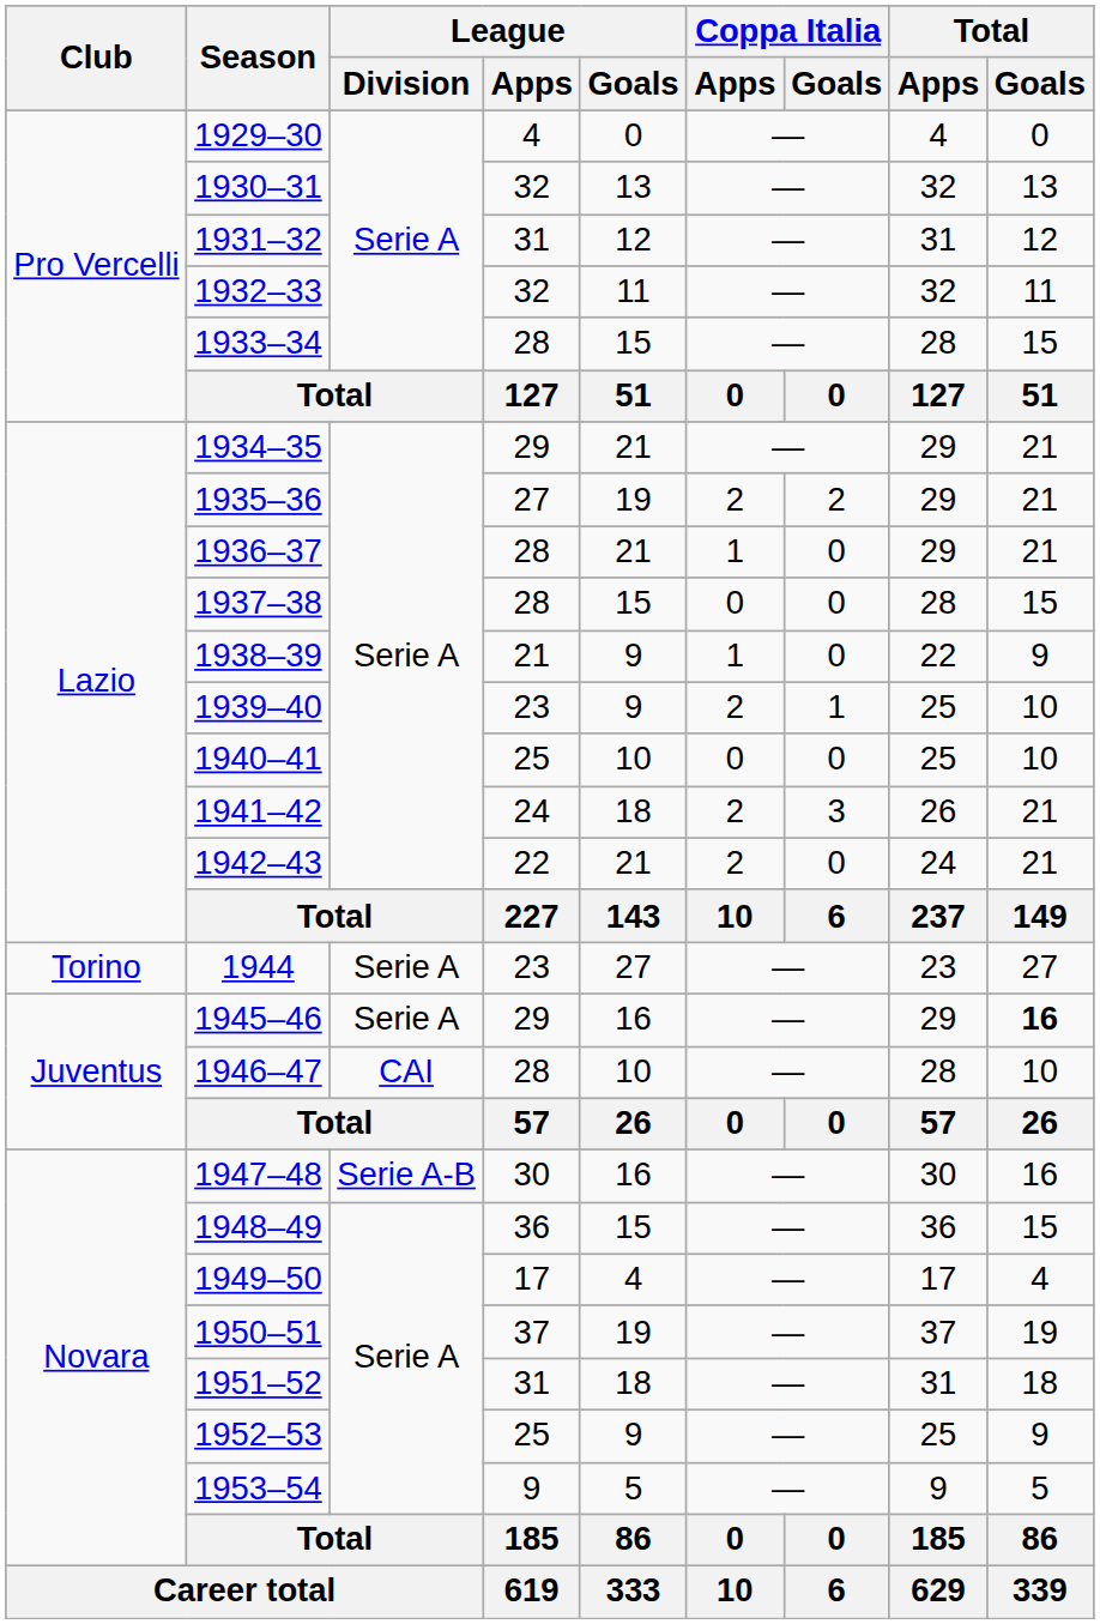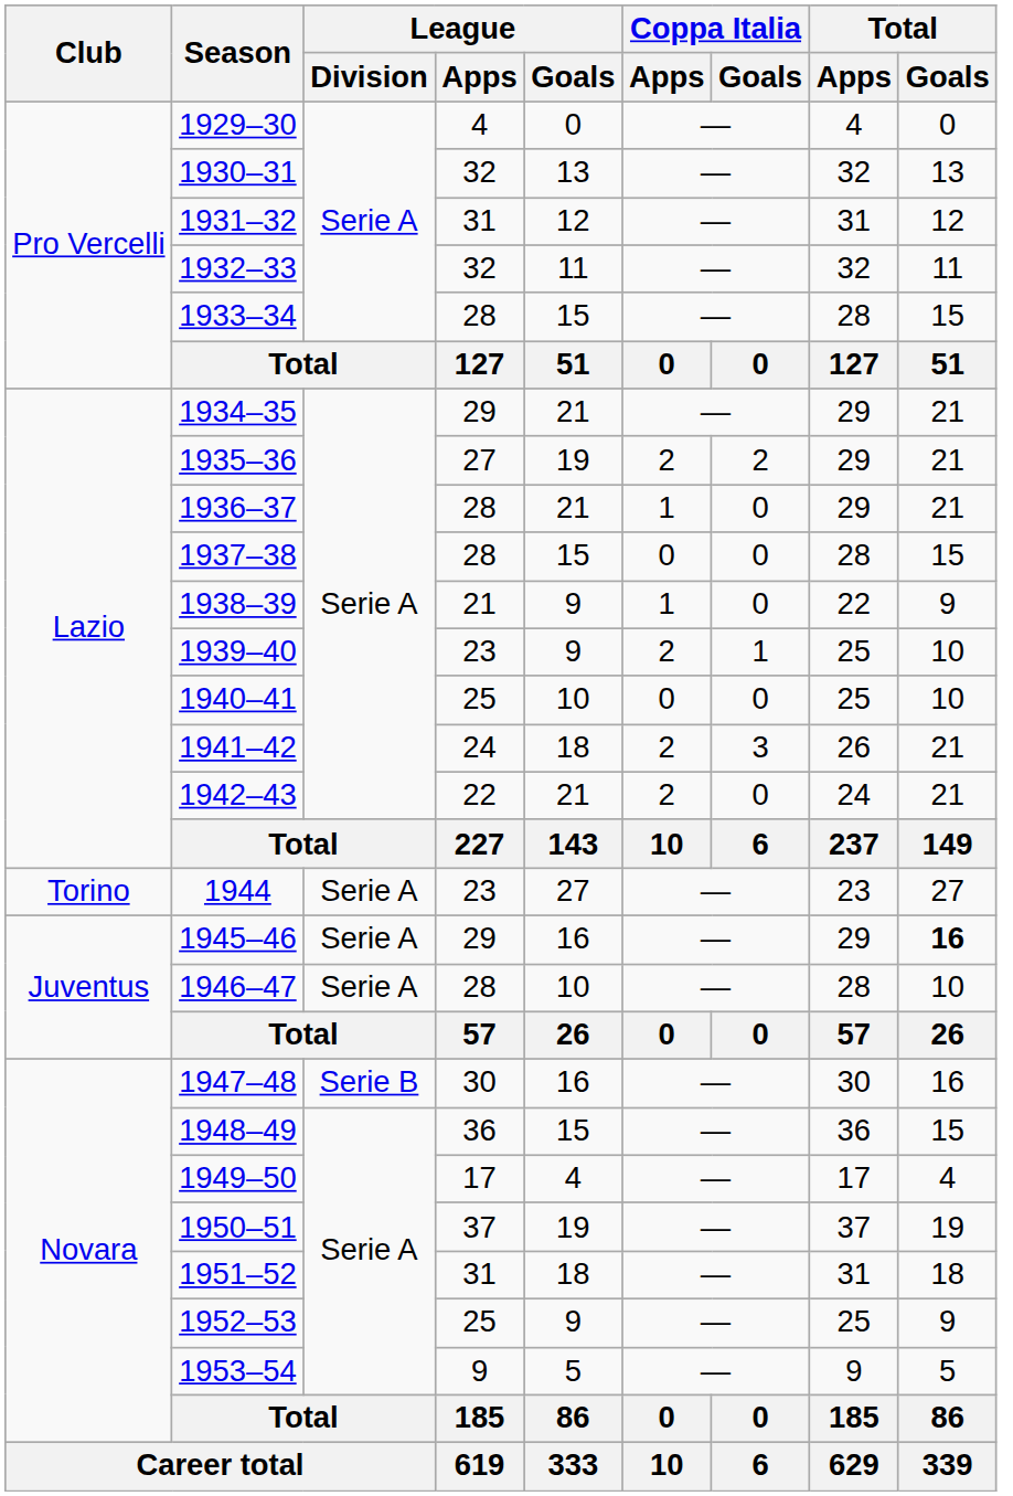 <table class="wikitable" style="text-align:center">
 <tr>
 <th rowspan="2">Club</th>
 <th rowspan="2">Season</th>
 <th colspan="3">League</th>
 <th colspan="2"><a href='#'>Coppa Italia</a></th>
 <th colspan="2">Total</th>
 </tr>
 <tr>
 <th>Division</th>
 <th>Apps</th>
 <th>Goals</th>
 <th>Apps</th>
 <th>Goals</th>
 <th>Apps</th>
 <th>Goals</th>
 </tr>
 <tr>
 <td rowspan="6"><a href='#'>Pro Vercelli</a></td>
 <td><a href='#'>1929–30</a></td>
 <td rowspan="5"><a href='#'>Serie A</a></td>
 <td>4</td>
 <td>0</td>
 <td colspan="2">—</td>
 <td>4</td>
 <td>0</td>
 </tr>
 <tr>
 <td><a href='#'>1930–31</a></td>
 <td>32</td>
 <td>13</td>
 <td colspan="2">—</td>
 <td>32</td>
 <td>13</td>
 </tr>
 <tr>
 <td><a href='#'>1931–32</a></td>
 <td>31</td>
 <td>12</td>
 <td colspan="2">—</td>
 <td>31</td>
 <td>12</td>
 </tr>
 <tr>
 <td><a href='#'>1932–33</a></td>
 <td>32</td>
 <td>11</td>
 <td colspan="2">—</td>
 <td>32</td>
 <td>11</td>
 </tr>
 <tr>
 <td><a href='#'>1933–34</a></td>
 <td>28</td>
 <td>15</td>
 <td colspan="2">—</td>
 <td>28</td>
 <td>15</td>
 </tr>
 <tr>
 <th colspan="2">Total</th>
 <th>127</th>
 <th>51</th>
 <th>0</th>
 <th>0</th>
 <th>127</th>
 <th>51</th>
 </tr>
 <tr>
 <td rowspan="10"><a href='#'>Lazio</a></td>
 <td><a href='#'>1934–35</a></td>
 <td rowspan="9">Serie A</td>
 <td>29</td>
 <td>21</td>
 <td colspan="2">—</td>
 <td>29</td>
 <td>21</td>
 </tr>
 <tr>
 <td><a href='#'>1935–36</a></td>
 <td>27</td>
 <td>19</td>
 <td>2</td>
 <td>2</td>
 <td>29</td>
 <td>21</td>
 </tr>
 <tr>
 <td><a href='#'>1936–37</a></td>
 <td>28</td>
 <td>21</td>
 <td>1</td>
 <td>0</td>
 <td>29</td>
 <td>21</td>
 </tr>
 <tr>
 <td><a href='#'>1937–38</a></td>
 <td>28</td>
 <td>15</td>
 <td>0</td>
 <td>0</td>
 <td>28</td>
 <td>15</td>
 </tr>
 <tr>
 <td><a href='#'>1938–39</a></td>
 <td>21</td>
 <td>9</td>
 <td>1</td>
 <td>0</td>
 <td>22</td>
 <td>9</td>
 </tr>
 <tr>
 <td><a href='#'>1939–40</a></td>
 <td>23</td>
 <td>9</td>
 <td>2</td>
 <td>1</td>
 <td>25</td>
 <td>10</td>
 </tr>
 <tr>
 <td><a href='#'>1940–41</a></td>
 <td>25</td>
 <td>10</td>
 <td>0</td>
 <td>0</td>
 <td>25</td>
 <td>10</td>
 </tr>
 <tr>
 <td><a href='#'>1941–42</a></td>
 <td>24</td>
 <td>18</td>
 <td>2</td>
 <td>3</td>
 <td>26</td>
 <td>21</td>
 </tr>
 <tr>
 <td><a href='#'>1942–43</a></td>
 <td>22</td>
 <td>21</td>
 <td>2</td>
 <td>0</td>
 <td>24</td>
 <td>21</td>
 </tr>
 <tr>
 <th colspan="2">Total</th>
 <th>227</th>
 <th>143</th>
 <th>10</th>
 <th>6</th>
 <th>237</th>
 <th>149</th>
 </tr>
 <tr>
 <td><a href='#'>Torino</a></td>
 <td><a href='#'>1944</a></td>
 <td>Serie A</td>
 <td>23</td>
 <td>27</td>
 <td colspan="2">—</td>
 <td>23</td>
 <td>27</td>
 </tr>
 <tr>
 <td rowspan="3"><a href='#'>Juventus</a></td>
 <td><a href='#'>1945–46</a></td>
 <td>Serie A</td>
 <td>29</td>
 <td>16</td>
 <td colspan="2">—</td>
 <td>29</td>
 <td><strong>16</strong></td>
 </tr>
 <tr>
 <td><a href='#'>1946–47</a></td>
-<td><a href='#'>CAI</a></td>
+<td>Serie A</td>
 <td>28</td>
 <td>10</td>
 <td colspan="2">—</td>
 <td>28</td>
 <td>10</td>
 </tr>
 <tr>
 <th colspan="2">Total</th>
 <th>57</th>
 <th>26</th>
 <th>0</th>
 <th>0</th>
 <th>57</th>
 <th>26</th>
 </tr>
 <tr>
 <td rowspan="8"><a href='#'>Novara</a></td>
 <td><a href='#'>1947–48</a></td>
-<td><a href='#'>Serie A-B</a></td>
+<td><a href='#'>Serie B</a></td>
 <td>30</td>
 <td>16</td>
 <td colspan="2">—</td>
 <td>30</td>
 <td>16</td>
 </tr>
 <tr>
 <td><a href='#'>1948–49</a></td>
 <td rowspan="6">Serie A</td>
 <td>36</td>
 <td>15</td>
 <td colspan="2">—</td>
 <td>36</td>
 <td>15</td>
 </tr>
 <tr>
 <td><a href='#'>1949–50</a></td>
 <td>17</td>
 <td>4</td>
 <td colspan="2">—</td>
 <td>17</td>
 <td>4</td>
 </tr>
 <tr>
 <td><a href='#'>1950–51</a></td>
 <td>37</td>
 <td>19</td>
 <td colspan="2">—</td>
 <td>37</td>
 <td>19</td>
 </tr>
 <tr>
 <td><a href='#'>1951–52</a></td>
 <td>31</td>
 <td>18</td>
 <td colspan="2">—</td>
 <td>31</td>
 <td>18</td>
 </tr>
 <tr>
 <td><a href='#'>1952–53</a></td>
 <td>25</td>
 <td>9</td>
 <td colspan="2">—</td>
 <td>25</td>
 <td>9</td>
 </tr>
 <tr>
 <td><a href='#'>1953–54</a></td>
 <td>9</td>
 <td>5</td>
 <td colspan="2">—</td>
 <td>9</td>
 <td>5</td>
 </tr>
 <tr>
 <th colspan="2">Total</th>
 <th>185</th>
 <th>86</th>
 <th>0</th>
 <th>0</th>
 <th>185</th>
 <th>86</th>
 </tr>
 <tr>
 <th colspan="3">Career total</th>
 <th>619</th>
 <th>333</th>
 <th>10</th>
 <th>6</th>
 <th>629</th>
 <th>339</th>
 </tr>
 </table>
